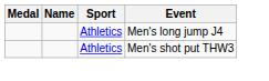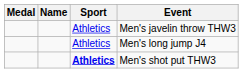 <table class="wikitable sortable" style="font-size: 90%;">
 <tr>
 <th>Medal</th>
 <th>Name</th>
 <th>Sport</th>
 <th>Event</th>
 </tr>
 <tr>
 <td></td>
 <td></td>
 <td><a href='#'>Athletics</a></td>
+<td>Men's javelin throw THW3</td>
+</tr>
+<tr>
+<td></td>
+<td></td>
+<td><a href='#'>Athletics</a></td>
 <td>Men's long jump J4</td>
 </tr>
 <tr>
 <td></td>
 <td></td>
-<td><a href='#'>Athletics</a></td>
+<td><strong><a href='#'>Athletics</a></strong></td>
 <td Men's shot put F53>Men's shot put THW3</td>
 </tr>
 </table>
